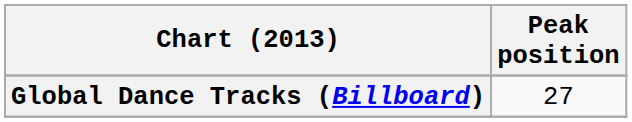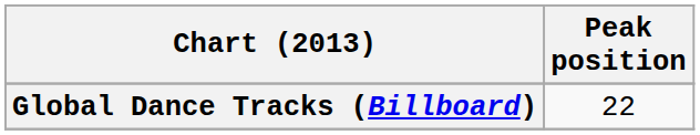 <table class="wikitable plainrowheaders" style="text-align:center;">
 <tr>
 <th scope="col">Chart (2013)</th>
 <th scope="col">Peak<br>position</th>
 </tr>
 <tr>
 </tr>
 <tr>
 </tr>
 <tr>
 <th scope="row">Global Dance Tracks (<em><a href='#'>Billboard</a></em>)</th>
-<td align=center>27</td>
+<td align=center>22</td>
 </tr>
 <tr>
 </tr>
 </table>
